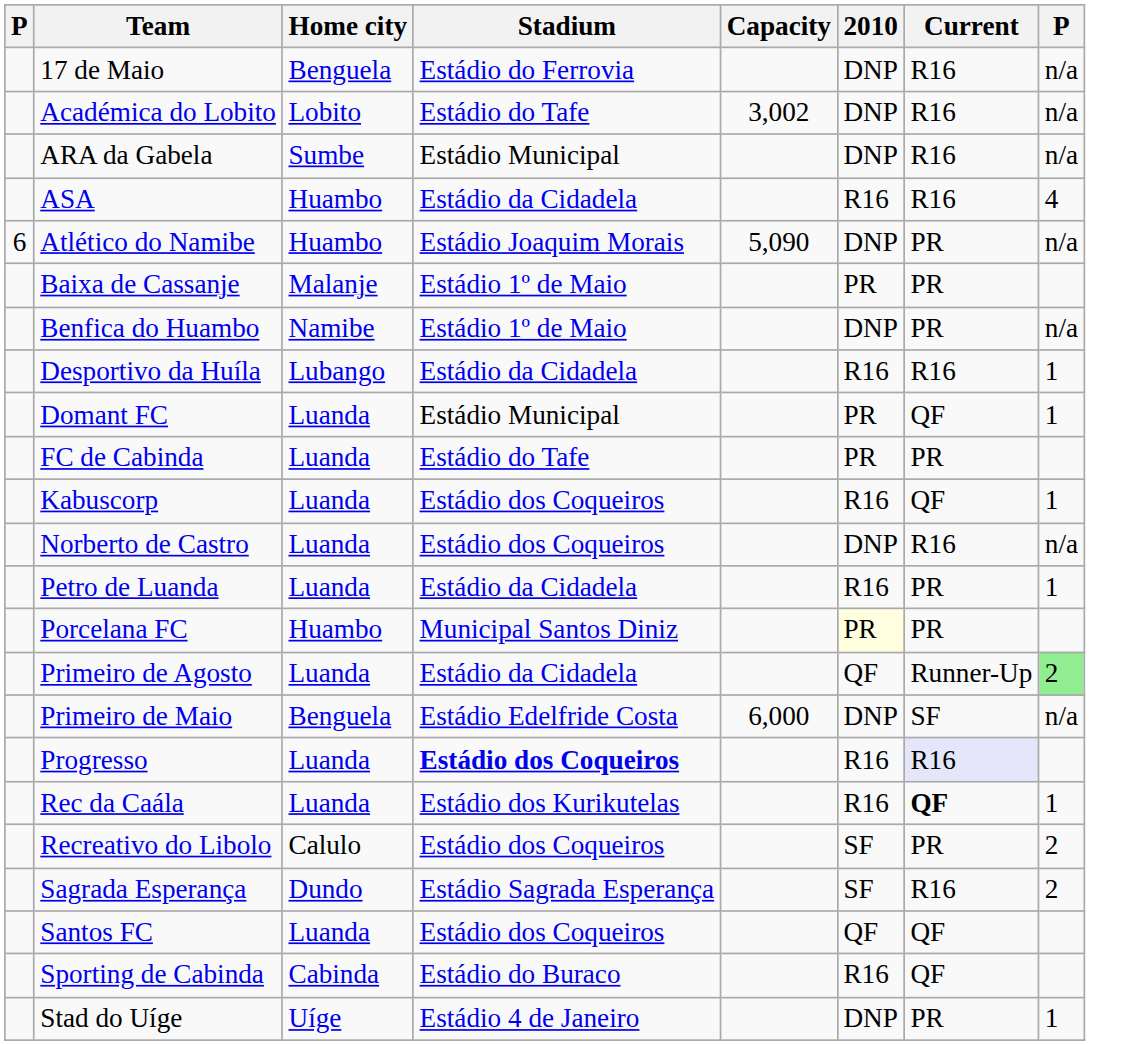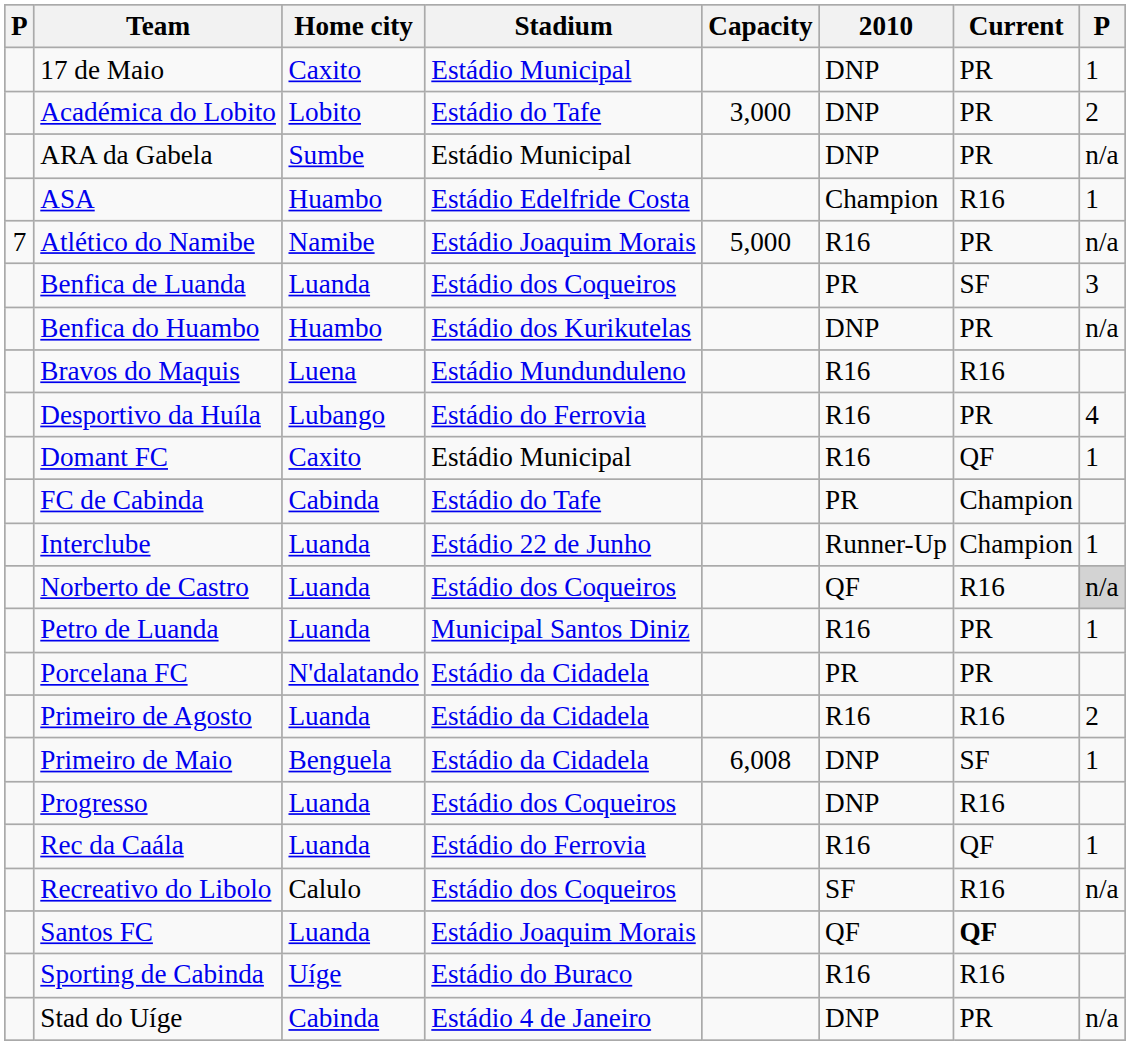 <table class="wikitable sortable">
 <tr>
 <th>P</th>
 <th>Team</th>
 <th>Home city</th>
 <th>Stadium</th>
 <th>Capacity</th>
 <th>2010</th>
 <th>Current</th>
 <th>P</th>
 </tr>
 <tr>
 <td></td>
 <td>17 de Maio</td>
-<td><a href='#'>Benguela</a></td>
-<td><a href='#'>Estádio do Ferrovia</a></td>
+<td><a href='#'>Caxito</a></td>
+<td><a href='#'>Estádio Municipal</a></td>
 <td></td>
 <td data-sort-value="7">DNP</td>
-<td data-sort-value="5">R16</td>
-<td>n/a</td>
+<td data-sort-value="6">PR</td>
+<td data-sort-value="3"> 1</td>
 </tr>
 <tr>
 <td></td>
 <td><a href='#'>Académica do Lobito</a></td>
 <td><a href='#'>Lobito</a></td>
 <td><a href='#'>Estádio do Tafe</a></td>
-<td align="center">3,002</td>
+<td align="center">3,000</td>
 <td data-sort-value="7">DNP</td>
-<td data-sort-value="5">R16</td>
-<td>n/a</td>
+<td data-sort-value="6">PR</td>
+<td> 2</td>
 </tr>
 <tr>
 <td></td>
 <td>ARA da Gabela</td>
 <td><a href='#'>Sumbe</a></td>
 <td>Estádio Municipal</td>
 <td></td>
 <td data-sort-value="7">DNP</td>
-<td data-sort-value="5">R16</td>
+<td data-sort-value="6">PR</td>
 <td>n/a</td>
 </tr>
 <tr>
 <td></td>
 <td><a href='#'>ASA</a></td>
 <td><a href='#'>Huambo</a></td>
-<td><a href='#'>Estádio da Cidadela</a></td>
+<td><a href='#'>Estádio Edelfride Costa</a></td>
 <td></td>
+<td data-sort-value="1">Champion</td>
 <td data-sort-value="5">R16</td>
-<td data-sort-value="5">R16</td>
-<td> 4</td>
+<td> 1</td>
 </tr>
 <tr>
-<td align=center>6</td>
+<td align=center>7</td>
 <td><a href='#'>Atlético do Namibe</a></td>
-<td><a href='#'>Huambo</a></td>
+<td><a href='#'>Namibe</a></td>
 <td><a href='#'>Estádio Joaquim Morais</a></td>
-<td align="center">5,090</td>
-<td data-sort-value="7">DNP</td>
+<td align="center">5,000</td>
+<td data-sort-value="5">R16</td>
 <td data-sort-value="6">PR</td>
 <td>n/a</td>
 </tr>
 <tr>
 <td></td>
-<td><a href='#'>Baixa de Cassanje</a></td>
-<td><a href='#'>Malanje</a></td>
-<td><a href='#'>Estádio 1º de Maio</a></td>
+<td><a href='#'>Benfica de Luanda</a></td>
+<td><a href='#'>Luanda</a></td>
+<td><a href='#'>Estádio dos Coqueiros</a></td>
 <td></td>
 <td data-sort-value="6">PR</td>
-<td data-sort-value="6">PR</td>
-<td align=center data-sort-value="5"></td>
+<td data-sort-value="3">SF</td>
+<td data-sort-value="1"> 3</td>
 </tr>
 <tr>
 <td></td>
 <td><a href='#'>Benfica do Huambo</a></td>
-<td><a href='#'>Namibe</a></td>
-<td><a href='#'>Estádio 1º de Maio</a></td>
+<td><a href='#'>Huambo</a></td>
+<td><a href='#'>Estádio dos Kurikutelas</a></td>
 <td></td>
 <td data-sort-value="7">DNP</td>
 <td data-sort-value="6">PR</td>
 <td>n/a</td>
 </tr>
 <tr>
 <td></td>
-<td><a href='#'>Desportivo da Huíla</a></td>
-<td><a href='#'>Lubango</a></td>
-<td><a href='#'>Estádio da Cidadela</a></td>
+<td><a href='#'>Bravos do Maquis</a></td>
+<td><a href='#'>Luena</a></td>
+<td><a href='#'>Estádio Mundunduleno</a></td>
 <td></td>
 <td data-sort-value="5">R16</td>
 <td data-sort-value="5">R16</td>
-<td> 1</td>
+<td align=center data-sort-value="5"></td>
+</tr>
+<tr>
+<td></td>
+<td><a href='#'>Desportivo da Huíla</a></td>
+<td><a href='#'>Lubango</a></td>
+<td><a href='#'>Estádio do Ferrovia</a></td>
+<td></td>
+<td data-sort-value="5">R16</td>
+<td data-sort-value="6">PR</td>
+<td> 4</td>
 </tr>
 <tr>
 <td></td>
 <td><a href='#'>Domant FC</a></td>
-<td><a href='#'>Luanda</a></td>
+<td><a href='#'>Caxito</a></td>
 <td>Estádio Municipal</td>
 <td></td>
-<td data-sort-value="6">PR</td>
+<td data-sort-value="5">R16</td>
 <td data-sort-value="4">QF</td>
 <td data-sort-value="3"> 1</td>
 </tr>
 <tr>
 <td></td>
 <td><a href='#'>FC de Cabinda</a></td>
-<td><a href='#'>Luanda</a></td>
+<td><a href='#'>Cabinda</a></td>
 <td><a href='#'>Estádio do Tafe</a></td>
 <td></td>
 <td data-sort-value="6">PR</td>
-<td data-sort-value="6">PR</td>
+<td data-sort-value="1">Champion</td>
 <td align=center data-sort-value="5"></td>
 </tr>
 <tr>
 <td></td>
-<td><a href='#'>Kabuscorp</a></td>
+<td><a href='#'>Interclube</a></td>
 <td><a href='#'>Luanda</a></td>
-<td><a href='#'>Estádio dos Coqueiros</a></td>
+<td><a href='#'>Estádio 22 de Junho</a></td>
 <td></td>
-<td data-sort-value="5">R16</td>
-<td data-sort-value="4">QF</td>
+<td data-sort-value="2">Runner-Up</td>
+<td data-sort-value="1">Champion</td>
 <td data-sort-value="3"> 1</td>
 </tr>
 <tr>
 <td></td>
 <td><a href='#'>Norberto de Castro</a></td>
 <td><a href='#'>Luanda</a></td>
 <td><a href='#'>Estádio dos Coqueiros</a></td>
 <td></td>
-<td data-sort-value="7">DNP</td>
+<td data-sort-value="4">QF</td>
 <td data-sort-value="5">R16</td>
-<td>n/a</td>
+<td style="background: lightgrey;">n/a</td>
 </tr>
 <tr>
 <td></td>
 <td><a href='#'>Petro de Luanda</a></td>
 <td><a href='#'>Luanda</a></td>
-<td><a href='#'>Estádio da Cidadela</a></td>
+<td><a href='#'>Municipal Santos Diniz</a></td>
 <td></td>
 <td data-sort-value="5">R16</td>
 <td data-sort-value="6">PR</td>
 <td> 1</td>
 </tr>
 <tr>
 <td></td>
 <td><a href='#'>Porcelana FC</a></td>
-<td><a href='#'>Huambo</a></td>
-<td><a href='#'>Municipal Santos Diniz</a></td>
+<td><a href='#'>N'dalatando</a></td>
+<td><a href='#'>Estádio da Cidadela</a></td>
 <td></td>
-<td data-sort-value="6" style="background: lightyellow;">PR</td>
+<td data-sort-value="6">PR</td>
 <td data-sort-value="6">PR</td>
 <td align=center data-sort-value="5"></td>
 </tr>
 <tr>
 <td></td>
 <td><a href='#'>Primeiro de Agosto</a></td>
 <td><a href='#'>Luanda</a></td>
 <td><a href='#'>Estádio da Cidadela</a></td>
 <td></td>
-<td data-sort-value="4">QF</td>
-<td data-sort-value="2">Runner-Up</td>
-<td data-sort-value="2" style="background: lightgreen;"> 2</td>
+<td data-sort-value="5">R16</td>
+<td data-sort-value="5">R16</td>
+<td data-sort-value="2"> 2</td>
 </tr>
 <tr>
 <td></td>
 <td><a href='#'>Primeiro de Maio</a></td>
 <td><a href='#'>Benguela</a></td>
-<td><a href='#'>Estádio Edelfride Costa</a></td>
-<td align="center">6,000</td>
+<td><a href='#'>Estádio da Cidadela</a></td>
+<td align="center">6,008</td>
 <td data-sort-value="7">DNP</td>
 <td data-sort-value="3">SF</td>
-<td>n/a</td>
+<td data-sort-value="3"> 1</td>
 </tr>
 <tr>
 <td></td>
 <td><a href='#'>Progresso</a></td>
 <td><a href='#'>Luanda</a></td>
-<td><strong><a href='#'>Estádio dos Coqueiros</a></strong></td>
+<td><a href='#'>Estádio dos Coqueiros</a></td>
 <td></td>
+<td data-sort-value="7">DNP</td>
 <td data-sort-value="5">R16</td>
-<td data-sort-value="5" style="background: lavender;">R16</td>
 <td align=center data-sort-value="5"></td>
 </tr>
 <tr>
 <td></td>
 <td><a href='#'>Rec da Caála</a></td>
 <td><a href='#'>Luanda</a></td>
-<td><a href='#'>Estádio dos Kurikutelas</a></td>
+<td><a href='#'>Estádio do Ferrovia</a></td>
 <td></td>
 <td data-sort-value="5">R16</td>
-<td data-sort-value="4"><strong>QF</strong></td>
+<td data-sort-value="4">QF</td>
 <td data-sort-value="3"> 1</td>
 </tr>
 <tr>
 <td></td>
 <td><a href='#'>Recreativo do Libolo</a></td>
 <td>Calulo</td>
 <td><a href='#'>Estádio dos Coqueiros</a></td>
 <td></td>
 <td data-sort-value="3">SF</td>
-<td data-sort-value="6">PR</td>
-<td> 2</td>
-</tr>
-<tr>
-<td></td>
-<td><a href='#'>Sagrada Esperança</a></td>
-<td><a href='#'>Dundo</a></td>
-<td><a href='#'>Estádio Sagrada Esperança</a></td>
-<td></td>
-<td data-sort-value="3">SF</td>
 <td data-sort-value="5">R16</td>
-<td> 2</td>
+<td>n/a</td>
 </tr>
 <tr>
 <td></td>
 <td><a href='#'>Santos FC</a></td>
 <td><a href='#'>Luanda</a></td>
-<td><a href='#'>Estádio dos Coqueiros</a></td>
+<td><a href='#'>Estádio Joaquim Morais</a></td>
 <td></td>
 <td data-sort-value="4">QF</td>
-<td data-sort-value="4">QF</td>
+<td data-sort-value="4"><strong>QF</strong></td>
 <td align=center data-sort-value="5"></td>
 </tr>
 <tr>
 <td></td>
 <td><a href='#'>Sporting de Cabinda</a></td>
-<td><a href='#'>Cabinda</a></td>
+<td><a href='#'>Uíge</a></td>
 <td><a href='#'>Estádio do Buraco</a></td>
 <td></td>
 <td data-sort-value="5">R16</td>
-<td data-sort-value="4">QF</td>
+<td data-sort-value="5">R16</td>
 <td align=center data-sort-value="5"></td>
 </tr>
 <tr>
 <td></td>
 <td>Stad do Uíge</td>
-<td><a href='#'>Uíge</a></td>
+<td><a href='#'>Cabinda</a></td>
 <td><a href='#'>Estádio 4 de Janeiro</a></td>
 <td></td>
 <td data-sort-value="7">DNP</td>
 <td data-sort-value="6">PR</td>
-<td data-sort-value="3"> 1</td>
+<td>n/a</td>
 </tr>
 </table>
